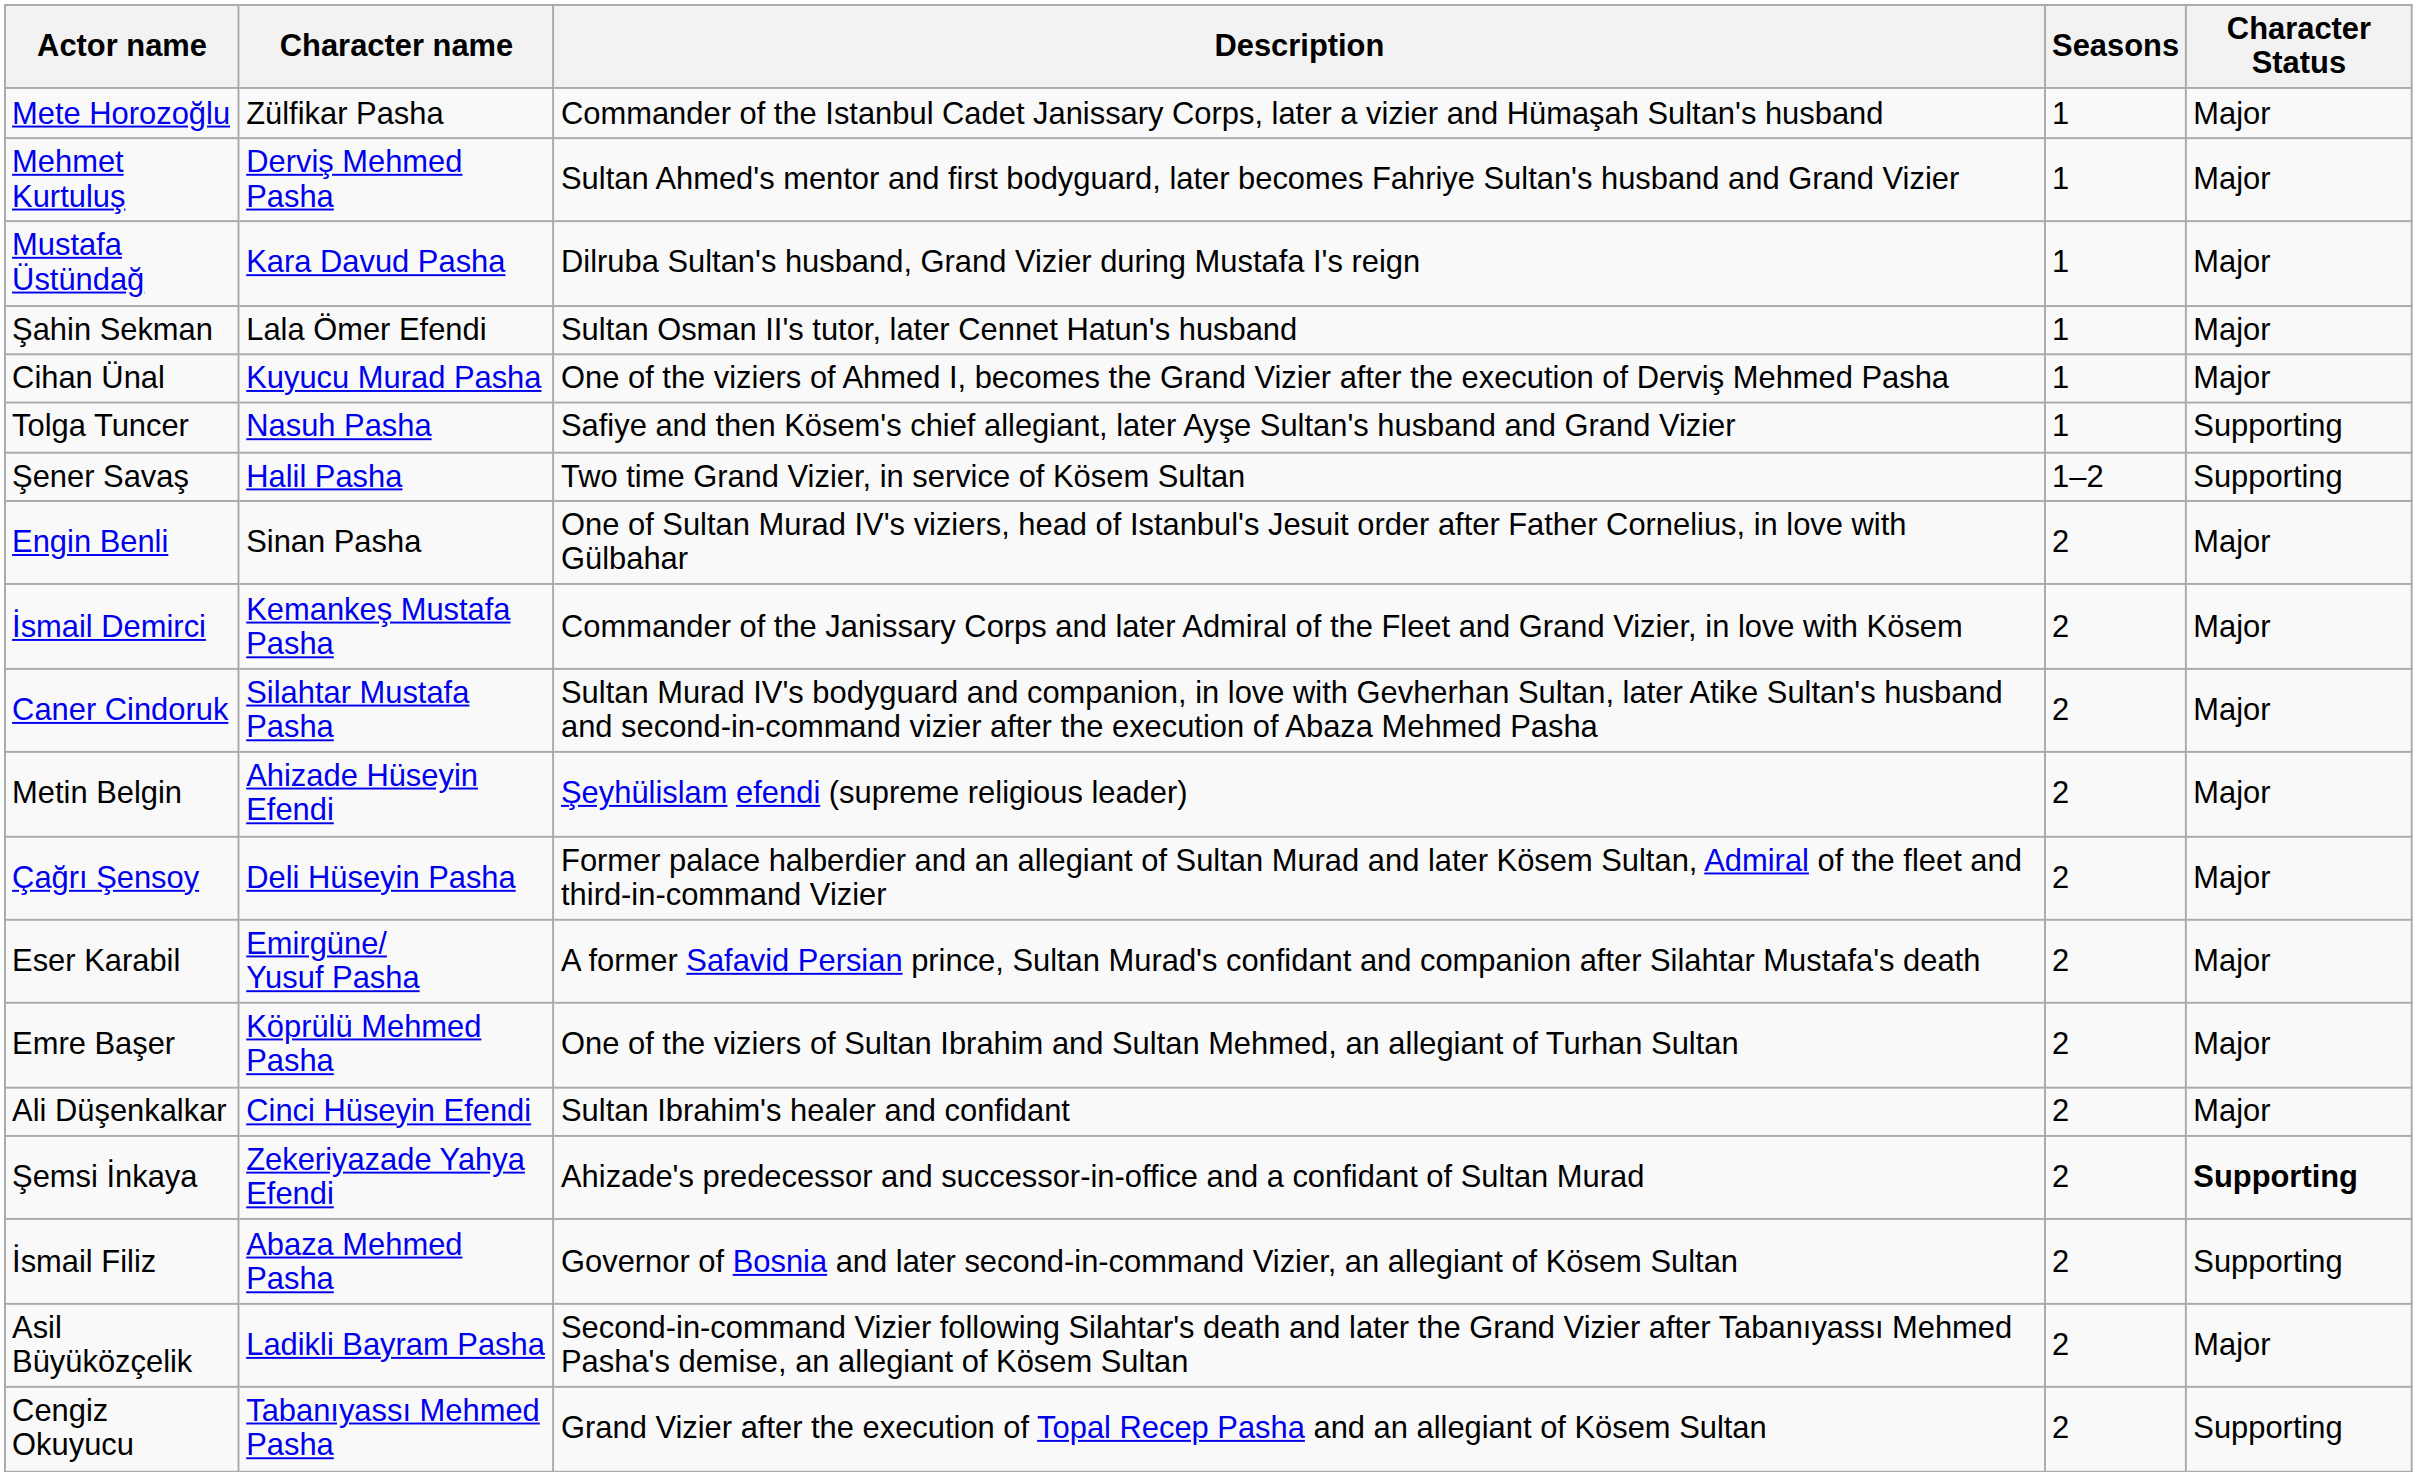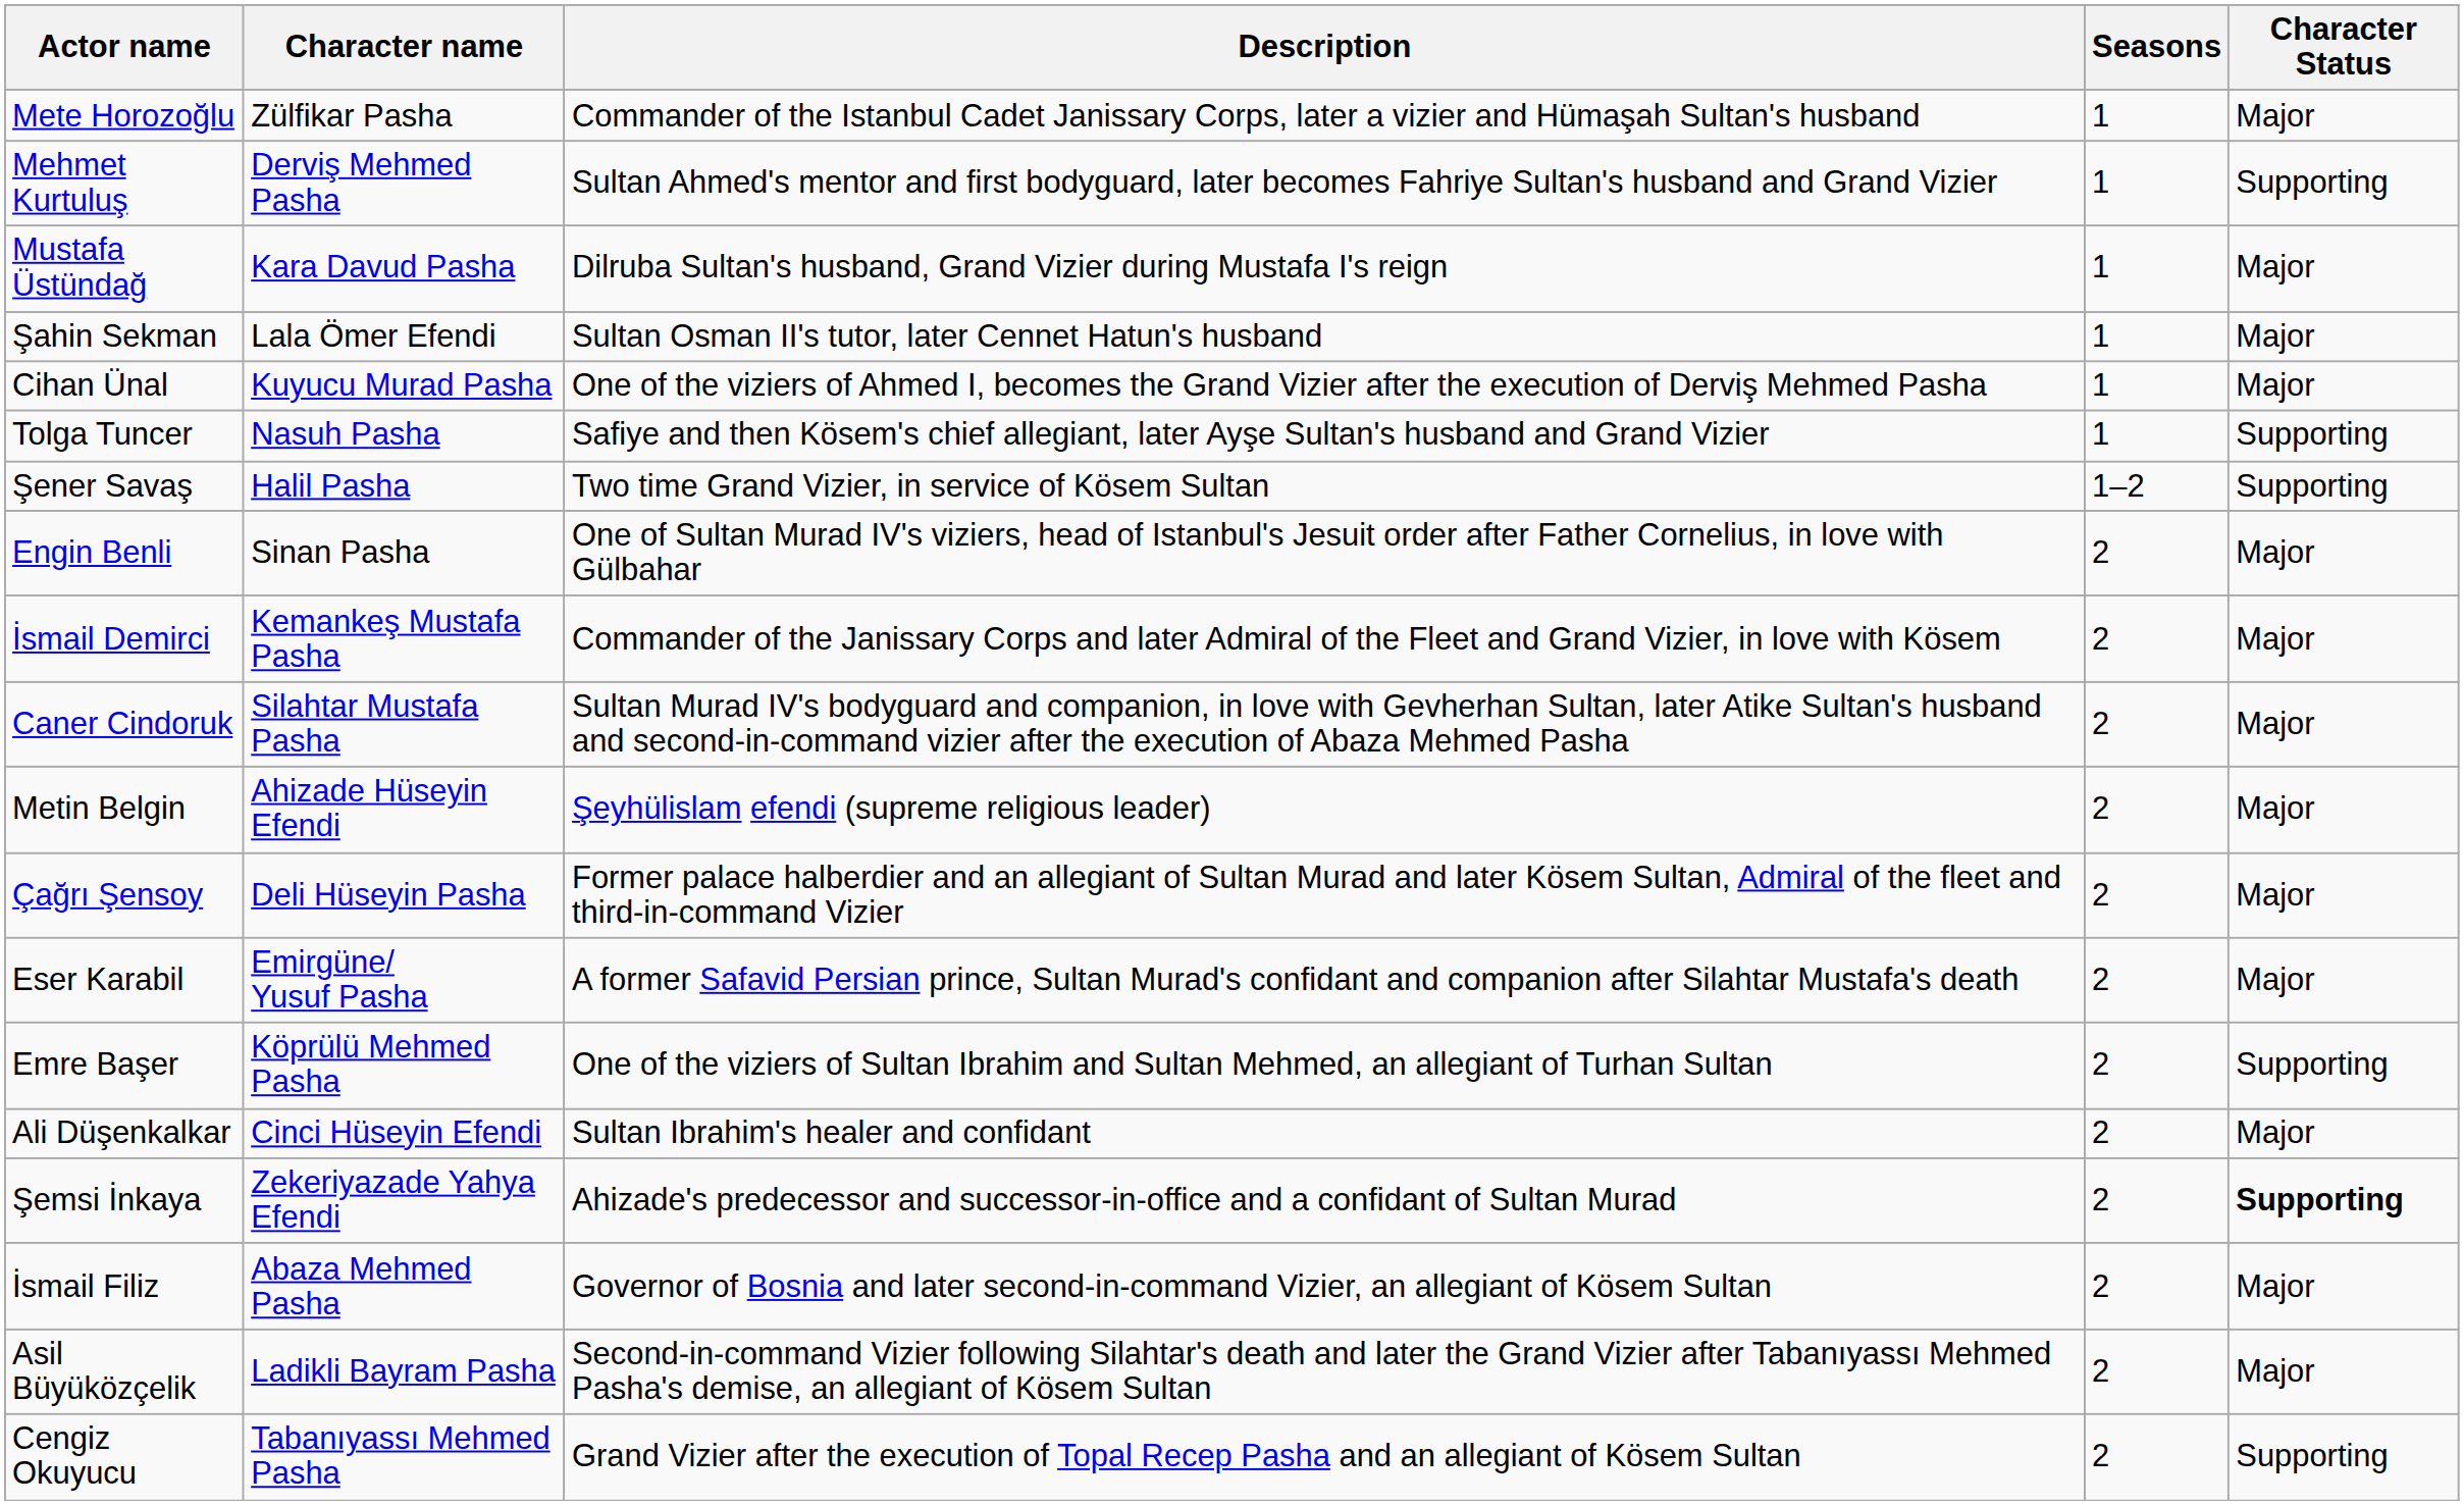 <table class="wikitable">
 <tr>
 <th>Actor name</th>
 <th>Character name</th>
 <th>Description</th>
 <th>Seasons</th>
 <th>Character Status</th>
 </tr>
 <tr>
 <td><a href='#'>Mete Horozoğlu</a></td>
 <td>Zülfikar Pasha</td>
 <td>Commander of the Istanbul Cadet Janissary Corps, later a vizier and Hümaşah Sultan's husband</td>
 <td>1</td>
 <td>Major</td>
 </tr>
 <tr>
 <td><a href='#'>Mehmet Kurtuluş</a></td>
 <td><a href='#'>Derviş Mehmed Pasha</a></td>
 <td>Sultan Ahmed's mentor and first bodyguard, later becomes Fahriye Sultan's husband and Grand Vizier</td>
 <td>1</td>
-<td>Major</td>
+<td>Supporting</td>
 </tr>
 <tr>
 <td><a href='#'>Mustafa Üstündağ</a></td>
 <td><a href='#'>Kara Davud Pasha</a></td>
 <td>Dilruba Sultan's husband, Grand Vizier during Mustafa I's reign</td>
 <td>1</td>
 <td>Major</td>
 </tr>
 <tr>
 <td>Şahin Sekman</td>
 <td>Lala Ömer Efendi</td>
 <td>Sultan Osman II's tutor, later Cennet Hatun's husband</td>
 <td>1</td>
 <td>Major</td>
 </tr>
 <tr>
 <td>Cihan Ünal</td>
 <td><a href='#'>Kuyucu Murad Pasha</a></td>
 <td>One of the viziers of Ahmed I, becomes the Grand Vizier after the execution of Derviş Mehmed Pasha</td>
 <td>1</td>
 <td>Major</td>
 </tr>
 <tr>
 <td>Tolga Tuncer</td>
 <td><a href='#'>Nasuh Pasha</a></td>
 <td>Safiye and then Kösem's chief allegiant, later Ayşe Sultan's husband and Grand Vizier</td>
 <td>1</td>
 <td>Supporting</td>
 </tr>
 <tr>
 <td>Şener Savaş</td>
 <td><a href='#'>Halil Pasha</a></td>
 <td>Two time Grand Vizier, in service of Kösem Sultan</td>
 <td>1–2</td>
 <td>Supporting</td>
 </tr>
 <tr>
 <td><a href='#'>Engin Benli</a></td>
 <td>Sinan Pasha</td>
 <td>One of Sultan Murad IV's viziers, head of Istanbul's Jesuit order after Father Cornelius, in love with Gülbahar</td>
 <td>2</td>
 <td>Major</td>
 </tr>
 <tr>
 <td><a href='#'>İsmail Demirci</a></td>
 <td><a href='#'>Kemankeş Mustafa Pasha</a></td>
 <td>Commander of the Janissary Corps and later Admiral of the Fleet and Grand Vizier, in love with Kösem</td>
 <td>2</td>
 <td>Major</td>
 </tr>
 <tr>
 <td><a href='#'>Caner Cindoruk</a></td>
 <td><a href='#'>Silahtar Mustafa Pasha</a></td>
 <td>Sultan Murad IV's bodyguard and companion, in love with Gevherhan Sultan, later Atike Sultan's husband and second-in-command vizier after the execution of Abaza Mehmed Pasha</td>
 <td>2</td>
 <td>Major</td>
 </tr>
 <tr>
 <td>Metin Belgin</td>
 <td><a href='#'>Ahizade Hüseyin Efendi</a></td>
 <td><a href='#'>Şeyhülislam</a> <a href='#'>efendi</a> (supreme religious leader)</td>
 <td>2</td>
 <td>Major</td>
 </tr>
 <tr>
 <td><a href='#'>Çağrı Şensoy</a></td>
 <td><a href='#'>Deli Hüseyin Pasha</a></td>
 <td>Former palace halberdier and an allegiant of Sultan Murad and later Kösem Sultan, <a href='#'>Admiral</a> of the fleet and third-in-command Vizier</td>
 <td>2</td>
 <td>Major</td>
 </tr>
 <tr>
 <td>Eser Karabil</td>
 <td><a href='#'>Emirgüne/<br> Yusuf Pasha</a></td>
 <td>A former <a href='#'>Safavid Persian</a> prince, Sultan Murad's confidant and companion after Silahtar Mustafa's death</td>
 <td>2</td>
 <td>Major</td>
 </tr>
 <tr>
 <td>Emre Başer</td>
 <td><a href='#'>Köprülü Mehmed Pasha</a></td>
 <td>One of the viziers of Sultan Ibrahim and Sultan Mehmed, an allegiant of Turhan Sultan</td>
 <td>2</td>
-<td>Major</td>
+<td>Supporting</td>
 </tr>
 <tr>
 <td>Ali Düşenkalkar</td>
 <td><a href='#'>Cinci Hüseyin Efendi</a></td>
 <td>Sultan Ibrahim's healer and confidant</td>
 <td>2</td>
 <td>Major</td>
 </tr>
 <tr>
 <td>Şemsi İnkaya</td>
 <td><a href='#'>Zekeriyazade Yahya Efendi</a></td>
 <td>Ahizade's predecessor and successor-in-office and a confidant of Sultan Murad</td>
 <td>2</td>
 <td><strong>Supporting</strong></td>
 </tr>
 <tr>
 <td>İsmail Filiz</td>
 <td><a href='#'>Abaza Mehmed Pasha</a></td>
 <td>Governor of <a href='#'>Bosnia</a> and later second-in-command Vizier, an allegiant of Kösem Sultan</td>
 <td>2</td>
-<td>Supporting</td>
+<td>Major</td>
 </tr>
 <tr>
 <td>Asil Büyüközçelik</td>
 <td><a href='#'>Ladikli Bayram Pasha</a></td>
 <td>Second-in-command Vizier following Silahtar's death and later the Grand Vizier after Tabanıyassı Mehmed Pasha's demise, an allegiant of Kösem Sultan</td>
 <td>2</td>
 <td>Major</td>
 </tr>
 <tr>
 <td>Cengiz Okuyucu</td>
 <td><a href='#'>Tabanıyassı Mehmed Pasha</a></td>
 <td>Grand Vizier after the execution of <a href='#'>Topal Recep Pasha</a> and an allegiant of Kösem Sultan</td>
 <td>2</td>
 <td>Supporting</td>
 </tr>
 </table>
